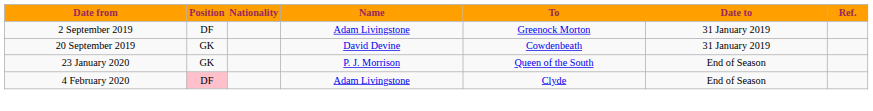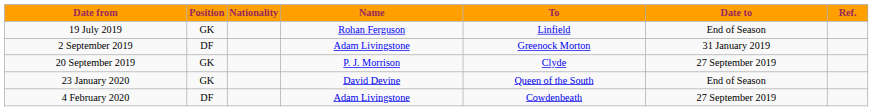 <table class="wikitable"  style="text-align:center; font-size:90%; ">
 <tr>
 <th style="background:#ffa000; color:#98285c; width:250px;">Date from</th>
 <th style="background:#ffa000; color:#98285c; width:50px;">Position</th>
 <th style="background:#ffa000; color:#98285c; width:50px;">Nationality</th>
 <th style="background:#ffa000; color:#98285c; width:250px;">Name</th>
 <th style="background:#ffa000; color:#98285c; width:250px;">To</th>
 <th style="background:#ffa000; color:#98285c; width:250px;">Date to</th>
 <th style="background:#ffa000; color:#98285c; width:50px;">Ref.</th>
+</tr>
+<tr>
+<td>19 July 2019</td>
+<td>GK</td>
+<td></td>
+<td><a href='#'>Rohan Ferguson</a></td>
+<td><a href='#'>Linfield</a></td>
+<td>End of Season</td>
+<td></td>
 </tr>
 <tr>
 <td>2 September 2019</td>
 <td>DF</td>
 <td></td>
 <td><a href='#'>Adam Livingstone</a></td>
 <td><a href='#'>Greenock Morton</a></td>
 <td>31 January 2019</td>
 <td></td>
 </tr>
 <tr>
 <td>20 September 2019</td>
 <td>GK</td>
 <td></td>
-<td><a href='#'>David Devine</a></td>
-<td><a href='#'>Cowdenbeath</a></td>
-<td>31 January 2019</td>
+<td><a href='#'>P. J. Morrison</a></td>
+<td><a href='#'>Clyde</a></td>
+<td>27 September 2019</td>
 <td></td>
 </tr>
 <tr>
 <td>23 January 2020</td>
 <td>GK</td>
 <td></td>
-<td><a href='#'>P. J. Morrison</a></td>
+<td><a href='#'>David Devine</a></td>
 <td><a href='#'>Queen of the South</a></td>
 <td>End of Season</td>
 <td></td>
 </tr>
 <tr>
 <td>4 February 2020</td>
-<td style="background: pink;">DF</td>
+<td>DF</td>
 <td></td>
 <td><a href='#'>Adam Livingstone</a></td>
-<td><a href='#'>Clyde</a></td>
-<td>End of Season</td>
+<td><a href='#'>Cowdenbeath</a></td>
+<td>27 September 2019</td>
 <td></td>
 </tr>
 </table>
